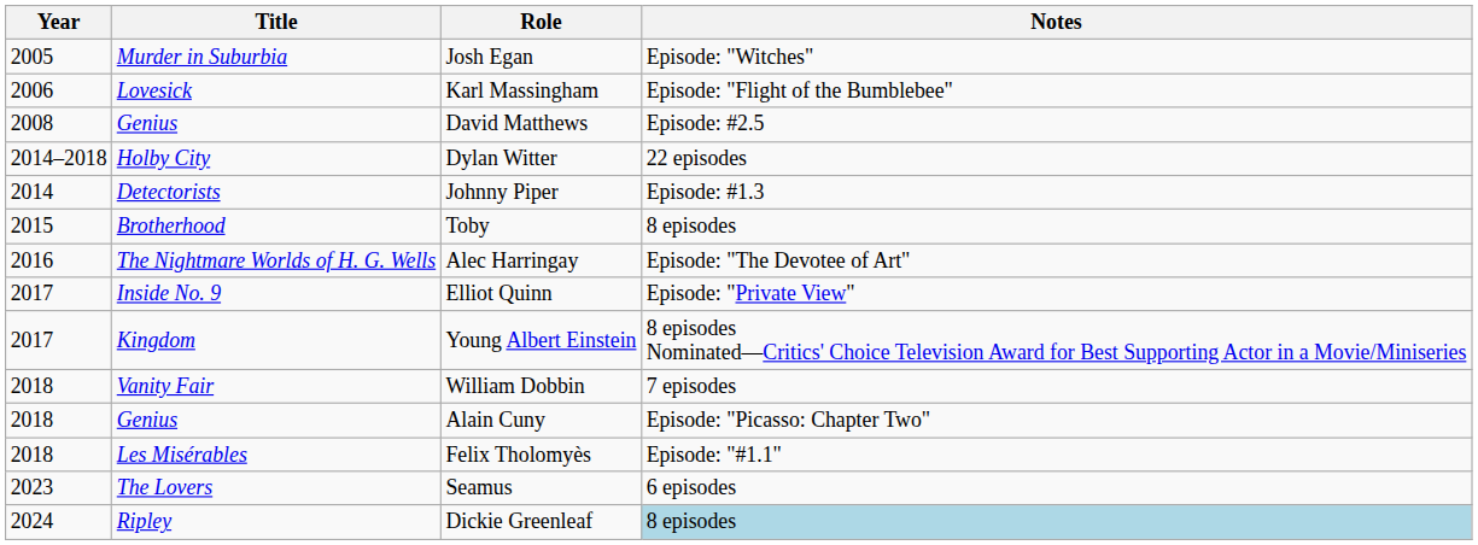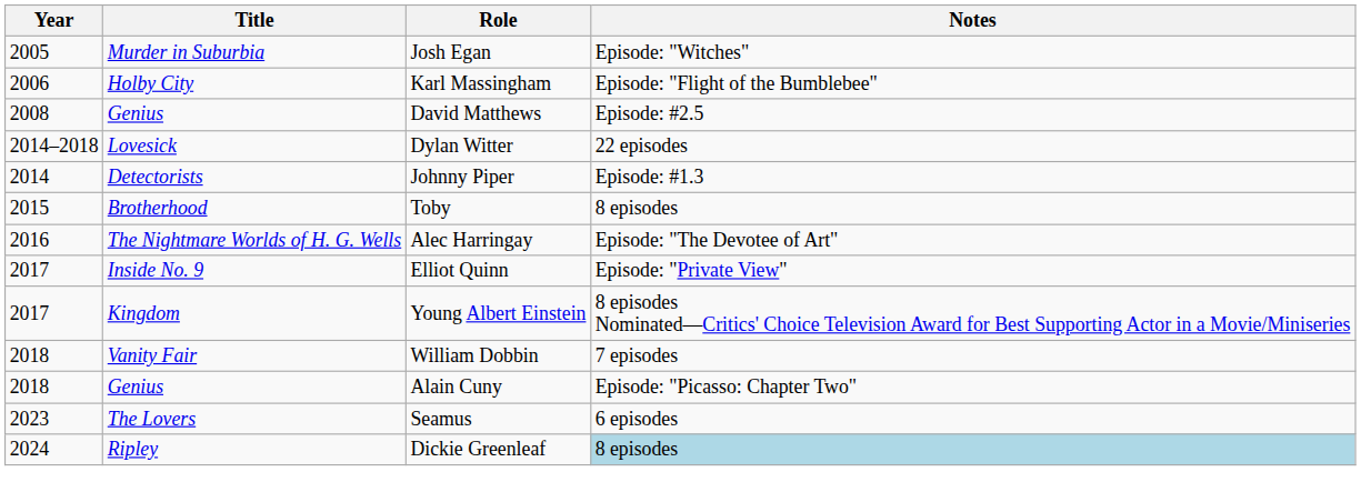 <table class="wikitable sortable">
 <tr>
 <th>Year</th>
 <th>Title</th>
 <th>Role</th>
 <th class="unsortable">Notes</th>
 </tr>
 <tr>
 <td>2005</td>
 <td><em><a href='#'>Murder in Suburbia</a></em></td>
 <td>Josh Egan</td>
 <td>Episode: "Witches"</td>
 </tr>
 <tr>
 <td>2006</td>
-<td><em><a href='#'>Lovesick</a></em></td>
+<td><em><a href='#'>Holby City</a></em></td>
 <td>Karl Massingham</td>
 <td>Episode: "Flight of the Bumblebee"</td>
 </tr>
 <tr>
 <td>2008</td>
 <td><em><a href='#'>Genius</a></em></td>
 <td>David Matthews</td>
 <td>Episode: #2.5</td>
 </tr>
 <tr>
 <td>2014–2018</td>
-<td><em><a href='#'>Holby City</a></em></td>
+<td><em><a href='#'>Lovesick</a></em></td>
 <td>Dylan Witter</td>
 <td>22 episodes</td>
 </tr>
 <tr>
 <td>2014</td>
 <td><em><a href='#'>Detectorists</a></em></td>
 <td>Johnny Piper</td>
 <td>Episode: #1.3</td>
 </tr>
 <tr>
 <td>2015</td>
 <td><em><a href='#'>Brotherhood</a></em></td>
 <td>Toby</td>
 <td>8 episodes</td>
 </tr>
 <tr>
 <td>2016</td>
 <td><em><a href='#'>The Nightmare Worlds of H. G. Wells</a></em></td>
 <td>Alec Harringay</td>
 <td>Episode: "The Devotee of Art"</td>
 </tr>
 <tr>
 <td>2017</td>
 <td><em><a href='#'>Inside No. 9</a></em></td>
 <td>Elliot Quinn</td>
 <td>Episode: "<a href='#'>Private View</a>"</td>
 </tr>
 <tr>
 <td>2017</td>
 <td><em><a href='#'>Kingdom</a></em></td>
 <td>Young <a href='#'>Albert Einstein</a></td>
 <td>8 episodes<br>Nominated—<a href='#'>Critics' Choice Television Award for Best Supporting Actor in a Movie/Miniseries</a></td>
 </tr>
 <tr>
 <td>2018</td>
 <td><em><a href='#'>Vanity Fair</a></em></td>
 <td>William Dobbin</td>
 <td>7 episodes</td>
 </tr>
 <tr>
 <td>2018</td>
 <td><em><a href='#'>Genius</a></em></td>
 <td>Alain Cuny</td>
 <td>Episode: "Picasso: Chapter Two"</td>
 </tr>
 <tr>
-<td>2018</td>
-<td><em><a href='#'>Les Misérables</a></em></td>
-<td>Felix Tholomyès</td>
-<td>Episode: "#1.1"</td>
-</tr>
-<tr>
 <td>2023</td>
 <td><em><a href='#'>The Lovers</a></em></td>
 <td>Seamus</td>
 <td>6 episodes</td>
 </tr>
 <tr>
 <td>2024</td>
 <td><em><a href='#'>Ripley</a></em></td>
 <td>Dickie Greenleaf</td>
 <td style="background: lightblue;">8 episodes</td>
 </tr>
 </table>
